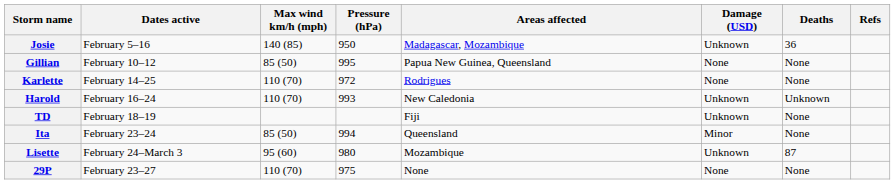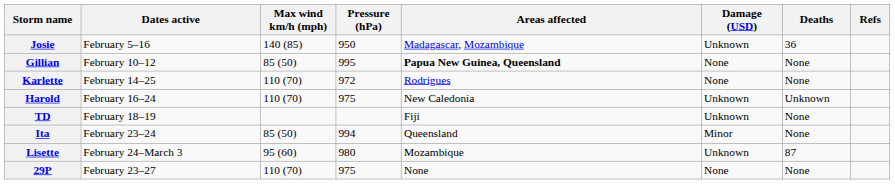 <table class="wikitable">
 <tr>
 <th width="5%">Storm name</th>
 <th width="12%">Dates active</th>
 <th width="5%">Max wind<br>km/h (mph)</th>
 <th width="3%">Pressure<br>(hPa)</th>
 <th width="20%">Areas affected</th>
 <th width="5%">Damage<br>(<a href='#'>USD</a>)</th>
 <th width="3%">Deaths</th>
 <th width="2%">Refs</th>
 </tr>
 <tr>
 <th><a href='#'>Josie</a></th>
 <td>February 5–16</td>
 <td>140 (85)</td>
 <td>950</td>
 <td><a href='#'>Madagascar</a>, <a href='#'>Mozambique</a></td>
 <td>Unknown</td>
 <td>36</td>
 <td></td>
 </tr>
 <tr>
 <th><a href='#'>Gillian</a></th>
 <td>February 10–12</td>
 <td>85 (50)</td>
 <td>995</td>
-<td>Papua New Guinea, Queensland</td>
+<td><strong>Papua New Guinea, Queensland</strong></td>
 <td>None</td>
 <td>None</td>
 <td></td>
 </tr>
 <tr>
 <th><a href='#'>Karlette</a></th>
 <td>February 14–25</td>
 <td>110 (70)</td>
 <td>972</td>
 <td><a href='#'>Rodrigues</a></td>
 <td>None</td>
 <td>None</td>
 <td></td>
 </tr>
 <tr>
 <th><a href='#'>Harold</a></th>
 <td>February 16–24</td>
 <td>110 (70)</td>
-<td>993</td>
+<td>975</td>
 <td>New Caledonia</td>
 <td>Unknown</td>
 <td>Unknown</td>
 <td></td>
 </tr>
 <tr>
 <th><a href='#'>TD</a></th>
 <td>February 18–19</td>
 <td></td>
 <td></td>
 <td>Fiji</td>
 <td>Unknown</td>
 <td>None</td>
 <td></td>
 </tr>
 <tr>
 <th><a href='#'>Ita</a></th>
 <td>February 23–24</td>
 <td>85 (50)</td>
 <td>994</td>
 <td>Queensland</td>
 <td>Minor</td>
 <td>None</td>
 <td></td>
 </tr>
 <tr>
 <th><a href='#'>Lisette</a></th>
 <td>February 24–March 3</td>
 <td>95 (60)</td>
 <td>980</td>
 <td>Mozambique</td>
 <td>Unknown</td>
 <td>87</td>
 <td></td>
 </tr>
 <tr>
 <th><a href='#'>29P</a></th>
 <td>February 23–27</td>
 <td>110 (70)</td>
 <td>975</td>
 <td>None</td>
 <td>None</td>
 <td>None</td>
 <td></td>
 </tr>
 </table>
